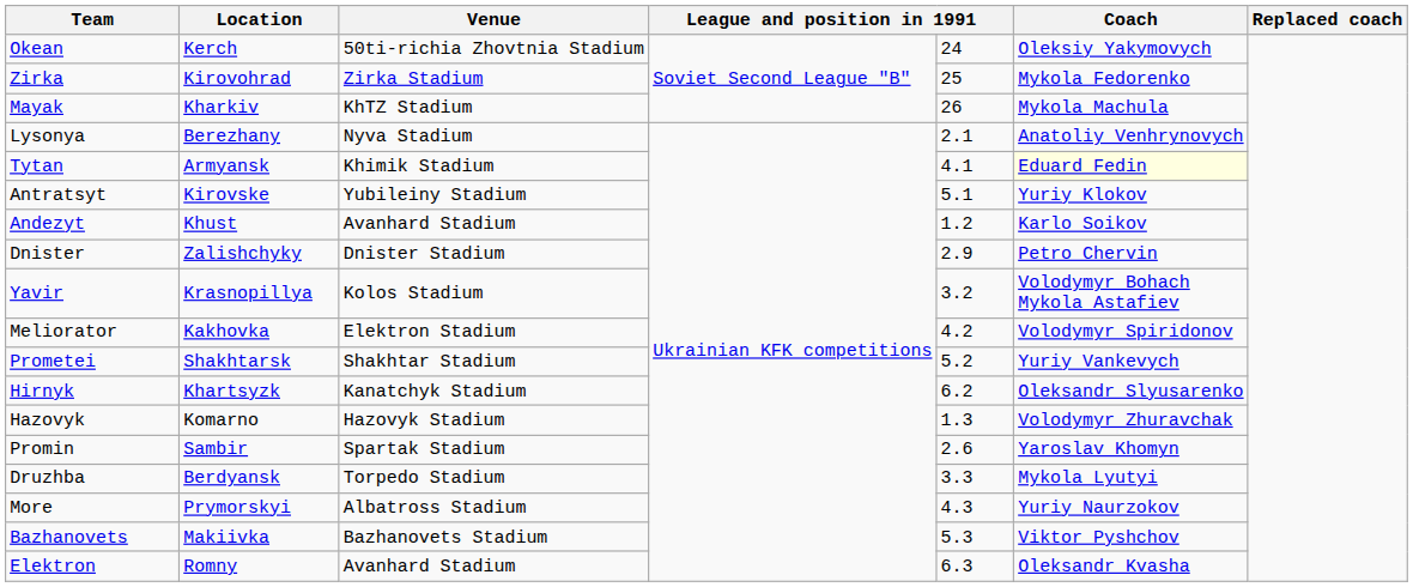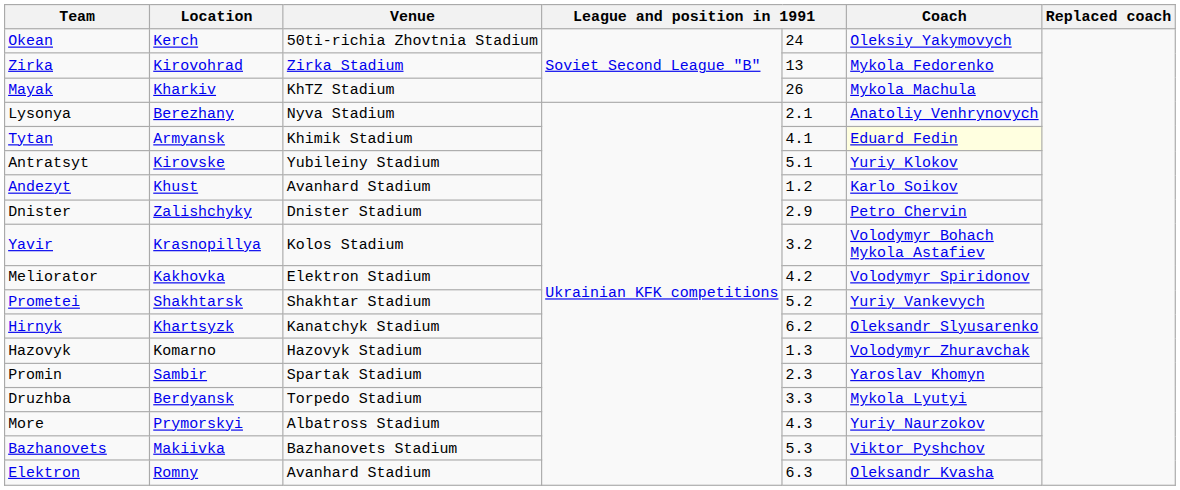 <table class="wikitable" style="text-align:left">
 <tr>
 <th>Team</th>
 <th>Location</th>
 <th>Venue</th>
 <th colspan="2">League and position in 1991</th>
 <th>Coach</th>
 <th>Replaced coach</th>
 </tr>
 <tr>
 <td width=120><a href='#'>Okean</a></td>
 <td width=110><a href='#'>Kerch</a></td>
 <td>50ti-richia Zhovtnia Stadium</td>
 <td rowspan="3"><a href='#'>Soviet Second League "B"</a></td>
 <td width=50>24</td>
 <td><a href='#'>Oleksiy Yakymovych</a></td>
 </tr>
 <tr>
 <td><a href='#'>Zirka</a></td>
 <td><a href='#'>Kirovohrad</a></td>
 <td><a href='#'>Zirka Stadium</a></td>
-<td width=50>25</td>
+<td width=50>13</td>
 <td><a href='#'>Mykola Fedorenko</a></td>
 </tr>
 <tr>
 <td><a href='#'>Mayak</a></td>
 <td><a href='#'>Kharkiv</a></td>
 <td>KhTZ Stadium</td>
 <td width=50>26</td>
 <td><a href='#'>Mykola Machula</a></td>
 </tr>
 <tr>
 <td>Lysonya</td>
 <td><a href='#'>Berezhany</a></td>
 <td>Nyva Stadium</td>
 <td rowspan="15"><a href='#'>Ukrainian KFK competitions</a></td>
 <td width=50>2.1</td>
 <td><a href='#'>Anatoliy Venhrynovych</a></td>
 </tr>
 <tr>
 <td><a href='#'>Tytan</a></td>
 <td><a href='#'>Armyansk</a></td>
 <td>Khimik Stadium</td>
 <td width=50>4.1</td>
 <td style="background: lightyellow;"><a href='#'>Eduard Fedin</a></td>
 </tr>
 <tr>
 <td>Antratsyt</td>
 <td><a href='#'>Kirovske</a></td>
 <td>Yubileiny Stadium</td>
 <td width=50>5.1</td>
 <td><a href='#'>Yuriy Klokov</a></td>
 </tr>
 <tr>
 <td><a href='#'>Andezyt</a></td>
 <td><a href='#'>Khust</a></td>
 <td>Avanhard Stadium</td>
 <td width=50>1.2</td>
 <td><a href='#'>Karlo Soikov</a></td>
 </tr>
 <tr>
 <td>Dnister</td>
 <td><a href='#'>Zalishchyky</a></td>
 <td>Dnister Stadium</td>
 <td width=50>2.9</td>
 <td><a href='#'>Petro Chervin</a></td>
 </tr>
 <tr>
 <td><a href='#'>Yavir</a></td>
 <td><a href='#'>Krasnopillya</a></td>
 <td>Kolos Stadium</td>
 <td width=50>3.2</td>
 <td><a href='#'>Volodymyr Bohach</a><br><a href='#'>Mykola Astafiev</a></td>
 </tr>
 <tr>
 <td>Meliorator</td>
 <td><a href='#'>Kakhovka</a></td>
 <td>Elektron Stadium</td>
 <td width=50>4.2</td>
 <td><a href='#'>Volodymyr Spiridonov</a></td>
 </tr>
 <tr>
 <td><a href='#'>Prometei</a></td>
 <td><a href='#'>Shakhtarsk</a></td>
 <td>Shakhtar Stadium</td>
 <td width=50>5.2</td>
 <td><a href='#'>Yuriy Vankevych</a></td>
 </tr>
 <tr>
 <td><a href='#'>Hirnyk</a></td>
 <td><a href='#'>Khartsyzk</a></td>
 <td>Kanatchyk Stadium</td>
 <td width=50>6.2</td>
 <td><a href='#'>Oleksandr Slyusarenko</a></td>
 </tr>
 <tr>
 <td>Hazovyk</td>
 <td>Komarno</td>
 <td>Hazovyk Stadium</td>
 <td width=50>1.3</td>
 <td><a href='#'>Volodymyr Zhuravchak</a></td>
 </tr>
 <tr>
 <td>Promin</td>
 <td><a href='#'>Sambir</a></td>
 <td>Spartak Stadium</td>
-<td width=50>2.6</td>
+<td width=50>2.3</td>
 <td><a href='#'>Yaroslav Khomyn</a></td>
 </tr>
 <tr>
 <td>Druzhba</td>
 <td><a href='#'>Berdyansk</a></td>
 <td>Torpedo Stadium</td>
 <td width=50>3.3</td>
 <td><a href='#'>Mykola Lyutyi</a></td>
 </tr>
 <tr>
 <td>More</td>
 <td><a href='#'>Prymorskyi</a></td>
 <td>Albatross Stadium</td>
 <td width=50>4.3</td>
 <td><a href='#'>Yuriy Naurzokov</a></td>
 </tr>
 <tr>
 <td><a href='#'>Bazhanovets</a></td>
 <td><a href='#'>Makiivka</a></td>
 <td>Bazhanovets Stadium</td>
 <td width=50>5.3</td>
 <td><a href='#'>Viktor Pyshchov</a></td>
 </tr>
 <tr>
 <td><a href='#'>Elektron</a></td>
 <td><a href='#'>Romny</a></td>
 <td>Avanhard Stadium</td>
 <td width=50>6.3</td>
 <td><a href='#'>Oleksandr Kvasha</a></td>
 </tr>
 </table>
